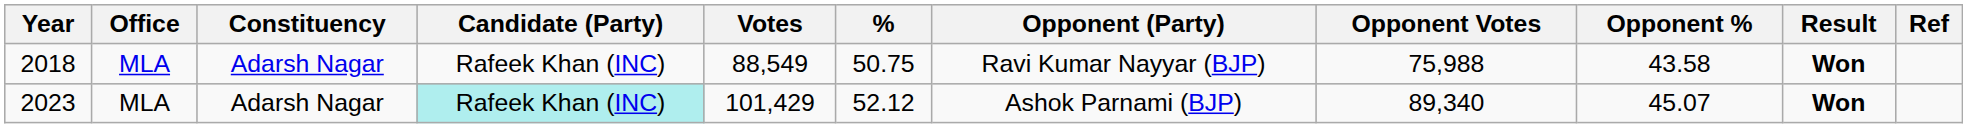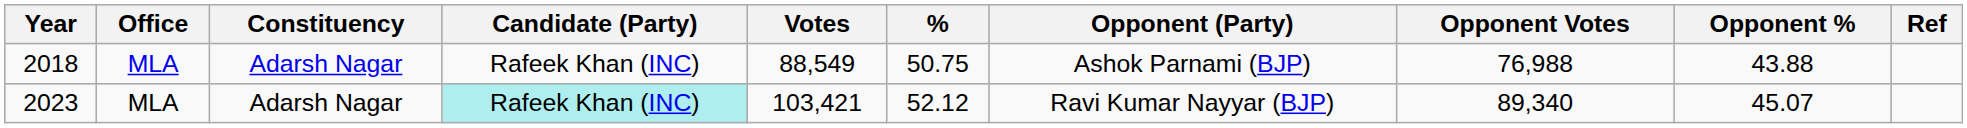 <table class="wikitable sortable" style="width:100%; text-align: center;">
 <tr>
 <th>Year</th>
 <th>Office</th>
 <th>Constituency</th>
 <th>Candidate (Party)</th>
 <th>Votes</th>
 <th>%</th>
 <th>Opponent (Party)</th>
 <th>Opponent Votes</th>
 <th>Opponent %</th>
-<th>Result</th>
 <th>Ref</th>
 </tr>
 <tr>
 <td>2018</td>
 <td><a href='#'>MLA</a></td>
 <td><a href='#'>Adarsh Nagar</a></td>
 <td>Rafeek Khan (<a href='#'>INC</a>) </td>
 <td>88,549</td>
 <td>50.75</td>
-<td>Ravi Kumar Nayyar (<a href='#'>BJP</a>) </td>
-<td>75,988</td>
-<td>43.58</td>
-<td><strong>Won</strong></td>
+<td>Ashok Parnami (<a href='#'>BJP</a>) </td>
+<td>76,988</td>
+<td>43.88</td>
 <td></td>
 </tr>
 <tr>
 <td>2023</td>
 <td>MLA</td>
 <td>Adarsh Nagar</td>
 <td style="background: paleturquoise;">Rafeek Khan (<a href='#'>INC</a>) </td>
-<td>101,429</td>
+<td>103,421</td>
 <td>52.12</td>
-<td>Ashok Parnami (<a href='#'>BJP</a>) </td>
+<td>Ravi Kumar Nayyar (<a href='#'>BJP</a>) </td>
 <td>89,340</td>
 <td>45.07</td>
-<td><strong>Won</strong></td>
 <td></td>
 </tr>
 </table>
